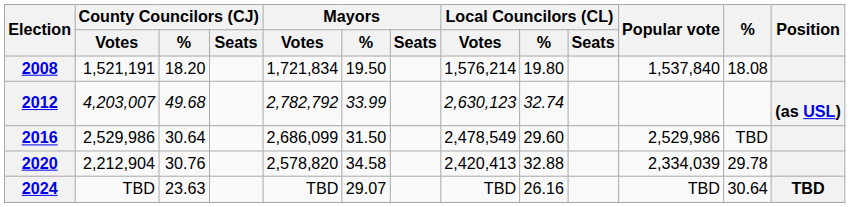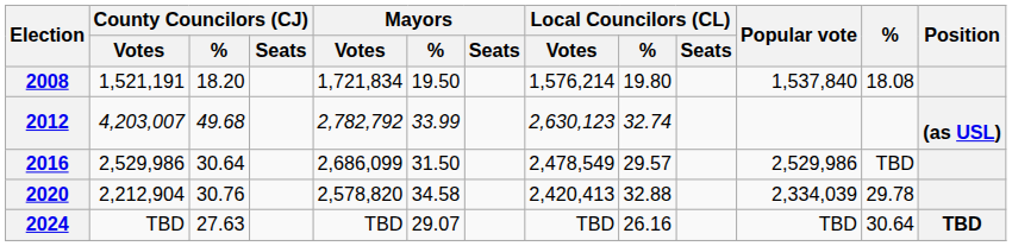 <table class="wikitable" style="text-align: right;">
 <tr>
 <th rowspan="2">Election</th>
 <th colspan="3">County Councilors (CJ)</th>
 <th colspan="3">Mayors</th>
 <th colspan="3">Local Councilors (CL)</th>
 <th rowspan="2">Popular vote</th>
 <th rowspan="2">%</th>
 <th rowspan="2">Position</th>
 </tr>
 <tr>
 <th>Votes</th>
 <th>%</th>
 <th>Seats</th>
 <th>Votes</th>
 <th>%</th>
 <th>Seats</th>
 <th>Votes</th>
 <th>%</th>
 <th>Seats</th>
 </tr>
 <tr>
 <th><a href='#'>2008</a></th>
 <td>1,521,191</td>
 <td>18.20</td>
 <td></td>
 <td>1,721,834</td>
 <td>19.50</td>
 <td></td>
 <td>1,576,214</td>
 <td>19.80</td>
 <td></td>
 <td>1,537,840</td>
 <td>18.08</td>
 <th></th>
 </tr>
 <tr>
 <th><a href='#'>2012</a></th>
 <td><em>4,203,007</em></td>
 <td><em>49.68</em></td>
 <td></td>
 <td><em>2,782,792</em></td>
 <td><em>33.99</em></td>
 <td></td>
 <td><em>2,630,123</em></td>
 <td><em>32.74</em></td>
 <td></td>
 <td></td>
 <td></td>
 <th style="text-align: center;"><br>(as <a href='#'>USL</a>)</th>
 </tr>
 <tr>
 <th><a href='#'>2016</a></th>
 <td>2,529,986</td>
 <td>30.64</td>
 <td></td>
 <td>2,686,099</td>
 <td>31.50</td>
 <td></td>
 <td>2,478,549</td>
-<td>29.60</td>
+<td>29.57</td>
 <td></td>
 <td>2,529,986</td>
 <td>TBD</td>
 <th style="text-align: center;"></th>
 </tr>
 <tr>
 <th><a href='#'>2020</a></th>
 <td>2,212,904</td>
 <td>30.76</td>
 <td></td>
 <td>2,578,820</td>
 <td>34.58</td>
 <td></td>
 <td>2,420,413</td>
 <td>32.88</td>
 <td></td>
 <td>2,334,039</td>
 <td>29.78</td>
 <th style="text-align: center;"></th>
 </tr>
 <tr>
 <th><a href='#'>2024</a></th>
 <td>TBD</td>
-<td>23.63</td>
+<td>27.63</td>
 <td></td>
 <td>TBD</td>
 <td>29.07</td>
 <td></td>
 <td>TBD</td>
 <td>26.16</td>
 <td></td>
 <td>TBD</td>
 <td>30.64</td>
 <th>TBD</th>
 </tr>
 <tr>
 </tr>
 </table>
